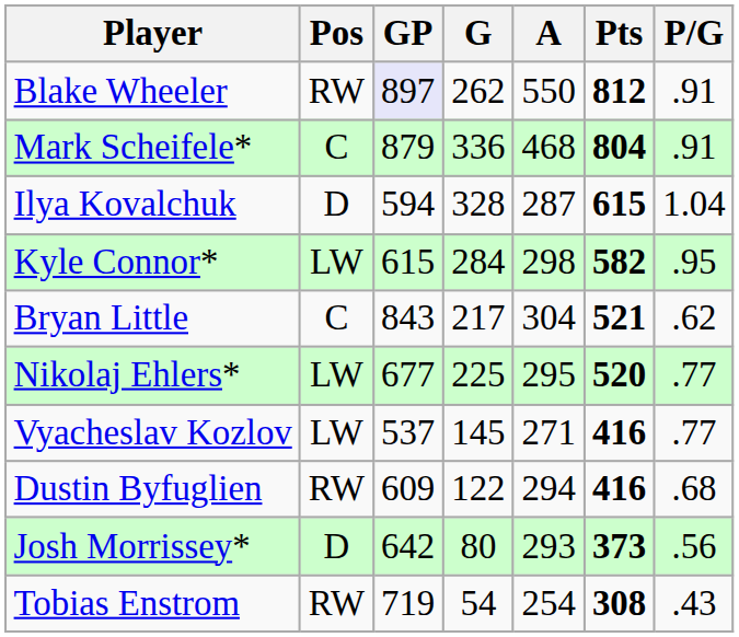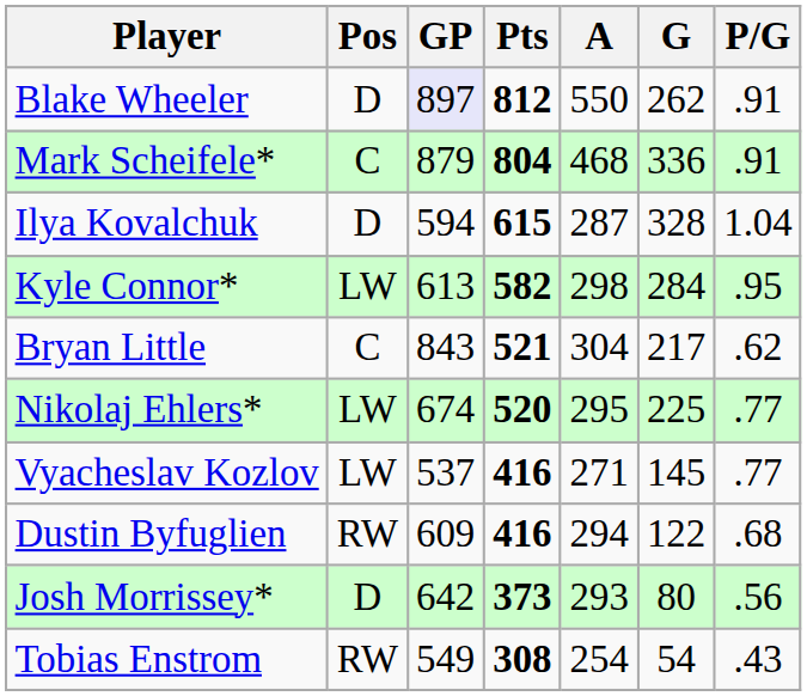 <table class="wikitable" style="text-align:center">
 <tr>
 <th>Player</th>
 <th>Pos</th>
 <th>GP</th>
+<th>Pts</th>
+<th>A</th>
 <th>G</th>
-<th>A</th>
-<th>Pts</th>
 <th>P/G</th>
 </tr>
 <tr>
 <td style="text-align:left;"><a href='#'>Blake Wheeler</a></td>
-<td>RW</td>
+<td>D</td>
 <td style="background: lavender;">897</td>
+<td><strong>812</strong></td>
+<td>550</td>
 <td>262</td>
-<td>550</td>
-<td><strong>812</strong></td>
 <td>.91</td>
 </tr>
 <tr style="background:#cfc;">
 <td style="text-align:left;"><a href='#'>Mark Scheifele</a>*</td>
 <td>C</td>
 <td>879</td>
+<td><strong>804</strong></td>
+<td>468</td>
 <td>336</td>
-<td>468</td>
-<td><strong>804</strong></td>
 <td>.91</td>
 </tr>
 <tr>
 <td style="text-align:left;"><a href='#'>Ilya Kovalchuk</a></td>
 <td>D</td>
 <td>594</td>
+<td><strong>615</strong></td>
+<td>287</td>
 <td>328</td>
-<td>287</td>
-<td><strong>615</strong></td>
 <td>1.04</td>
 </tr>
 <tr style="background:#cfc;">
 <td style="text-align:left;"><a href='#'>Kyle Connor</a>*</td>
 <td>LW</td>
-<td>615</td>
+<td>613</td>
+<td><strong>582</strong></td>
+<td>298</td>
 <td>284</td>
-<td>298</td>
-<td><strong>582</strong></td>
 <td>.95</td>
 </tr>
 <tr>
 <td style="text-align:left;"><a href='#'>Bryan Little</a></td>
 <td>C</td>
 <td>843</td>
+<td><strong>521</strong></td>
+<td>304</td>
 <td>217</td>
-<td>304</td>
-<td><strong>521</strong></td>
 <td>.62</td>
 </tr>
 <tr style="background:#cfc;">
 <td style="text-align:left;"><a href='#'>Nikolaj Ehlers</a>*</td>
 <td>LW</td>
-<td>677</td>
+<td>674</td>
+<td><strong>520</strong></td>
+<td>295</td>
 <td>225</td>
-<td>295</td>
-<td><strong>520</strong></td>
 <td>.77</td>
 </tr>
 <tr>
 <td style="text-align:left;"><a href='#'>Vyacheslav Kozlov</a></td>
 <td>LW</td>
 <td>537</td>
+<td><strong>416</strong></td>
+<td>271</td>
 <td>145</td>
-<td>271</td>
-<td><strong>416</strong></td>
 <td>.77</td>
 </tr>
 <tr>
 <td style="text-align:left;"><a href='#'>Dustin Byfuglien</a></td>
 <td>RW</td>
 <td>609</td>
+<td><strong>416</strong></td>
+<td>294</td>
 <td>122</td>
-<td>294</td>
-<td><strong>416</strong></td>
 <td>.68</td>
 </tr>
 <tr style="background:#cfc;">
 <td style="text-align:left;"><a href='#'>Josh Morrissey</a>*</td>
 <td>D</td>
 <td>642</td>
+<td><strong>373</strong></td>
+<td>293</td>
 <td>80</td>
-<td>293</td>
-<td><strong>373</strong></td>
 <td>.56</td>
 </tr>
 <tr>
 <td style="text-align:left;"><a href='#'>Tobias Enstrom</a></td>
 <td>RW</td>
-<td>719</td>
+<td>549</td>
+<td><strong>308</strong></td>
+<td>254</td>
 <td>54</td>
-<td>254</td>
-<td><strong>308</strong></td>
 <td>.43</td>
 </tr>
 </table>
